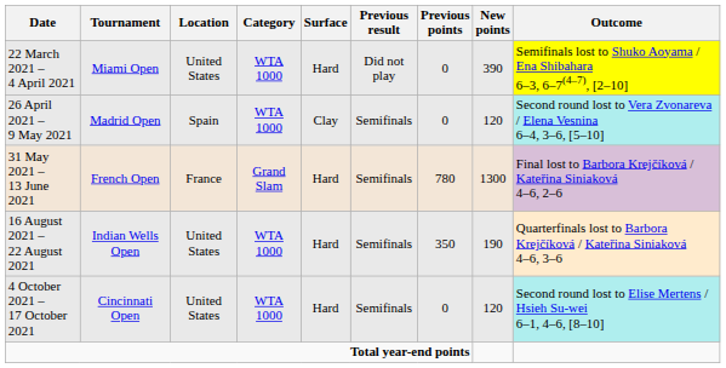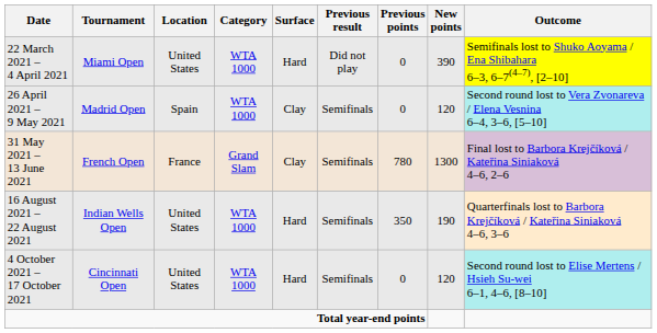 <table class="wikitable">
 <tr>
 <th>Date</th>
 <th>Tournament</th>
 <th>Location</th>
 <th>Category</th>
 <th>Surface</th>
 <th>Previous<br>result</th>
 <th>Previous<br>points</th>
 <th>New<br>points</th>
 <th>Outcome</th>
 </tr>
 <tr style="background:#e9e9e9">
 <td>22 March 2021 –<br>4 April 2021</td>
 <td style="text-align:center"><a href='#'>Miami Open</a></td>
 <td style="text-align:center">United States</td>
 <td style="text-align:center"><a href='#'>WTA 1000</a></td>
 <td style="text-align:center">Hard</td>
 <td style="text-align:center">Did not play</td>
 <td style="text-align:center">0</td>
 <td style="text-align:center">390</td>
 <td style="background:yellow">Semifinals lost to  <a href='#'>Shuko Aoyama</a> /  <a href='#'>Ena Shibahara</a><br>6–3, 6–7<sup>(4–7)</sup>, [2–10]</td>
 </tr>
 <tr style="background:#e9e9e9">
 <td>26 April 2021 –<br>9 May 2021</td>
 <td style="text-align:center"><a href='#'>Madrid Open</a></td>
 <td style="text-align:center">Spain</td>
 <td style="text-align:center"><a href='#'>WTA 1000</a></td>
 <td style="text-align:center">Clay</td>
 <td style="text-align:center">Semifinals</td>
 <td style="text-align:center">0</td>
 <td style="text-align:center">120</td>
 <td style="background:#afeeee">Second round lost to  <a href='#'>Vera Zvonareva</a> /  <a href='#'>Elena Vesnina</a><br>6–4, 3–6, [5–10]</td>
 </tr>
 <tr style="background:#f3e6d7">
 <td>31 May 2021 –<br>13 June 2021</td>
 <td style="text-align:center"><a href='#'>French Open</a></td>
 <td style="text-align:center">France</td>
 <td style="text-align:center"><a href='#'>Grand Slam</a></td>
-<td style="text-align:center">Hard</td>
+<td style="text-align:center">Clay</td>
 <td style="text-align:center">Semifinals</td>
 <td style="text-align:center">780</td>
 <td style="text-align:center">1300</td>
 <td style="background:thistle">Final lost to  <a href='#'>Barbora Krejčíková</a> /  <a href='#'>Kateřina Siniaková</a><br>4–6, 2–6</td>
 </tr>
 <tr style="background:#e9e9e9">
 <td>16 August 2021 –<br>22 August 2021</td>
 <td style="text-align:center"><a href='#'>Indian Wells Open</a></td>
 <td style="text-align:center">United States</td>
 <td style="text-align:center"><a href='#'>WTA 1000</a></td>
 <td style="text-align:center">Hard</td>
 <td style="text-align:center">Semifinals</td>
 <td style="text-align:center">350</td>
 <td style="text-align:center">190</td>
 <td style="background:#ffebcd">Quarterfinals lost to  <a href='#'>Barbora Krejčíková</a> /  <a href='#'>Kateřina Siniaková</a><br>4–6, 3–6</td>
 </tr>
 <tr style="background:#e9e9e9">
 <td>4 October 2021 –<br>17 October 2021</td>
 <td style="text-align:center"><a href='#'>Cincinnati Open</a></td>
 <td style="text-align:center">United States</td>
 <td style="text-align:center"><a href='#'>WTA 1000</a></td>
 <td style="text-align:center">Hard</td>
 <td style="text-align:center">Semifinals</td>
 <td style="text-align:center">0</td>
 <td style="text-align:center">120</td>
 <td style="background:#afeeee">Second round lost to  <a href='#'>Elise Mertens</a> /  <a href='#'>Hsieh Su-wei</a><br>6–1, 4–6, [8–10]</td>
 </tr>
 <tr>
 <td colspan="7" style="text-align:right"><strong>Total year-end points</strong></td>
 <td style="text-align:center"></td>
 <td></td>
 </tr>
 </table>
